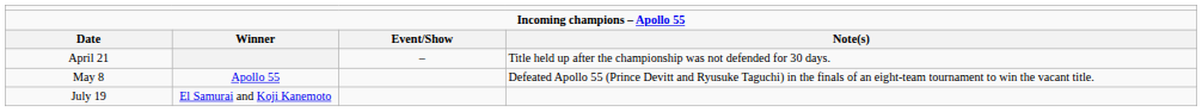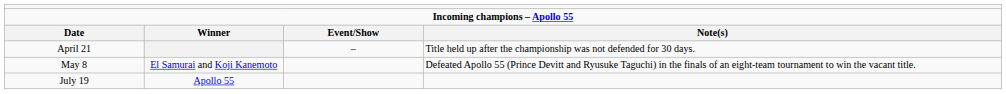 <table class="wikitable" style="text-align:center; width:100%;">
 <tr>
 <td colspan="5"></td>
 </tr>
 <tr>
 <td colspan="5"><strong>Incoming champions – <a href='#'>Apollo 55</a> </strong></td>
 </tr>
 <tr>
 <th width=14%>Date</th>
 <th width=14%>Winner</th>
 <th width=14%>Event/Show</th>
 <th width=58%>Note(s)</th>
 </tr>
 <tr>
 <td>April 21</td>
 <th></th>
 <td>–</td>
 <td align=left>Title held up after the championship was not defended for 30 days.</td>
 </tr>
 <tr>
 <td>May 8</td>
-<td><a href='#'>Apollo 55</a><br></td>
+<td><a href='#'>El Samurai</a> and <a href='#'>Koji Kanemoto</a></td>
 <td></td>
 <td align=left>Defeated Apollo 55 (Prince Devitt and Ryusuke Taguchi) in the finals of an eight-team tournament to win the vacant title.</td>
 </tr>
 <tr>
 <td>July 19</td>
-<td><a href='#'>El Samurai</a> and <a href='#'>Koji Kanemoto</a></td>
+<td><a href='#'>Apollo 55</a><br></td>
 <td></td>
 <td align=left></td>
 </tr>
 </table>
